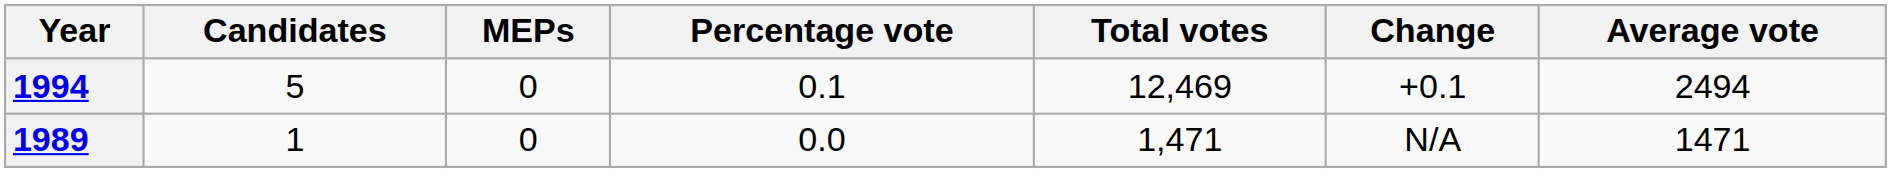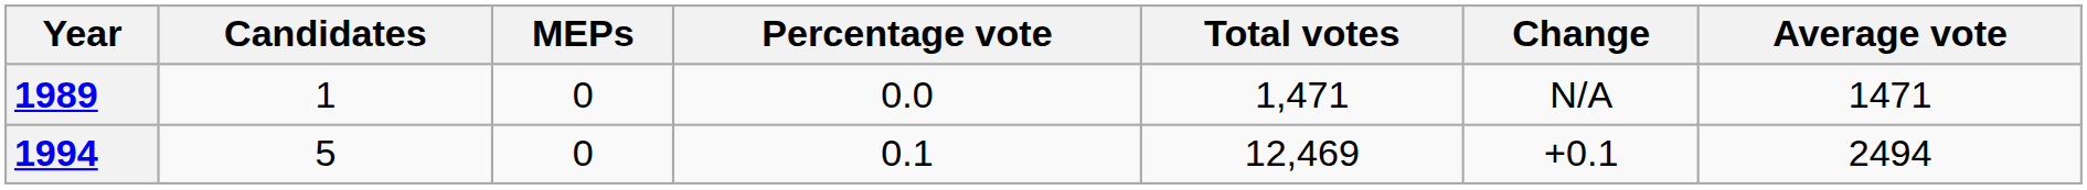 <table style="width:100%;" class="wikitable">
 <tr>
 <th>Year</th>
 <th>Candidates</th>
 <th>MEPs</th>
 <th>Percentage vote</th>
 <th>Total votes</th>
 <th>Change</th>
 <th>Average vote</th>
 </tr>
 <tr style="text-align:center;">
+<th style="text-align:left;"><a href='#'>1989</a></th>
+<td>1</td>
+<td>0</td>
+<td>0.0</td>
+<td>1,471</td>
+<td>N/A</td>
+<td>1471</td>
+</tr>
+<tr style="text-align:center;">
 <th style="text-align:left;"><a href='#'>1994</a></th>
 <td>5</td>
 <td>0</td>
 <td>0.1</td>
 <td>12,469</td>
 <td>+0.1</td>
 <td>2494</td>
 </tr>
-<tr style="text-align:center;">
-<th style="text-align:left;"><a href='#'>1989</a></th>
-<td>1</td>
-<td>0</td>
-<td>0.0</td>
-<td>1,471</td>
-<td>N/A</td>
-<td>1471</td>
-</tr>
 </table>
